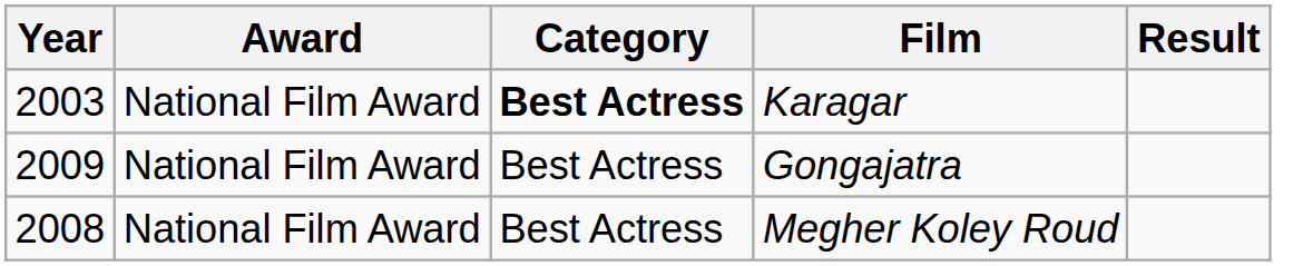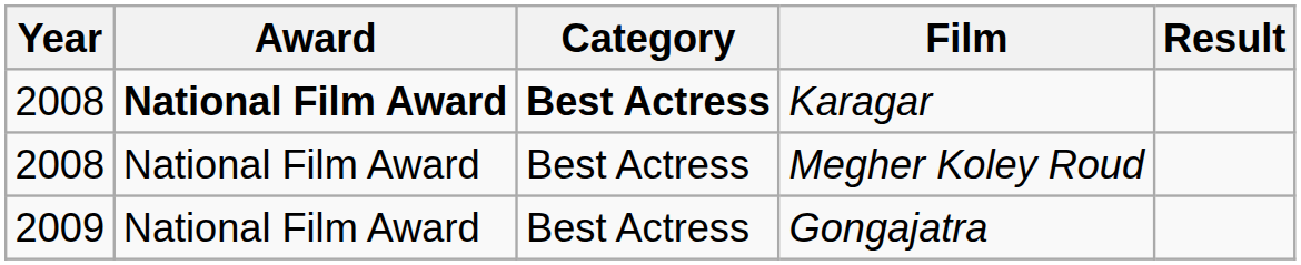 <table class="wikitable" style="font-size: 95%;">
 <tr>
 <th>Year</th>
 <th>Award</th>
 <th>Category</th>
 <th>Film</th>
 <th>Result</th>
 </tr>
 <tr>
-<td>2003</td>
-<td>National Film Award</td>
+<td>2008</td>
+<td><strong>National Film Award</strong></td>
 <td><strong>Best Actress</strong></td>
 <td><em>Karagar</em></td>
+<td></td>
+</tr>
+<tr>
+<td>2008</td>
+<td>National Film Award</td>
+<td>Best Actress</td>
+<td><em>Megher Koley Roud</em></td>
 <td></td>
 </tr>
 <tr>
 <td>2009</td>
 <td>National Film Award</td>
 <td>Best Actress</td>
 <td><em>Gongajatra</em></td>
 <td></td>
 </tr>
-<tr>
-<td>2008</td>
-<td>National Film Award</td>
-<td>Best Actress</td>
-<td><em>Megher Koley Roud</em></td>
-<td></td>
-</tr>
 </table>
